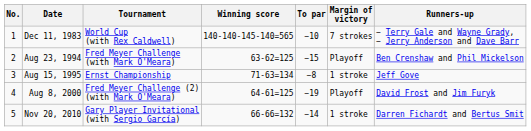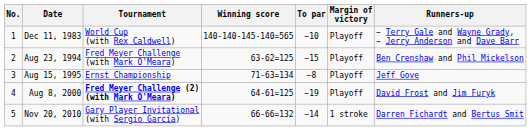 <table class="wikitable" style="font-size:95%;">
 <tr>
 <th>No.</th>
 <th>Date</th>
 <th>Tournament</th>
 <th>Winning score</th>
 <th>To par</th>
 <th>Margin of<br>victory</th>
 <th>Runners-up</th>
 </tr>
 <tr>
 <td align=center>1</td>
 <td align=right>Dec 11, 1983</td>
 <td><a href='#'>World Cup</a><br>(with  <a href='#'>Rex Caldwell</a>)</td>
 <td align=right>140-140-145-140=565</td>
 <td align=center>−10</td>
-<td>7 strokes</td>
+<td>Playoff</td>
 <td> − <a href='#'>Terry Gale</a> and <a href='#'>Wayne Grady</a>,<br> − <a href='#'>Jerry Anderson</a> and <a href='#'>Dave Barr</a></td>
 </tr>
 <tr>
 <td align=center>2</td>
 <td align=right>Aug 23, 1994</td>
 <td><a href='#'>Fred Meyer Challenge</a><br>(with  <a href='#'>Mark O'Meara</a>)</td>
 <td align=right>63-62=125</td>
 <td align=center>−15</td>
 <td>Playoff</td>
 <td> <a href='#'>Ben Crenshaw</a> and  <a href='#'>Phil Mickelson</a></td>
 </tr>
 <tr>
 <td align=center>3</td>
 <td align=right>Aug 15, 1995</td>
 <td><a href='#'>Ernst Championship</a></td>
 <td align=right>71-63=134</td>
 <td align=center>−8</td>
-<td>1 stroke</td>
+<td>Playoff</td>
 <td> <a href='#'>Jeff Gove</a></td>
 </tr>
 <tr>
 <td align=center>4</td>
 <td align=right>Aug 8, 2000</td>
-<td><a href='#'>Fred Meyer Challenge</a> (2)<br>(with  <a href='#'>Mark O'Meara</a>)</td>
+<td><strong><a href='#'>Fred Meyer Challenge</a> (2)<br>(with  <a href='#'>Mark O'Meara</a>)</strong></td>
 <td align=right>64-61=125</td>
 <td align=center>−19</td>
 <td>Playoff</td>
 <td> <a href='#'>David Frost</a> and  <a href='#'>Jim Furyk</a></td>
 </tr>
 <tr>
 <td align=center>5</td>
 <td align=right>Nov 20, 2010</td>
 <td><a href='#'>Gary Player Invitational</a><br>(with  <a href='#'>Sergio García</a>)</td>
 <td align=right>66-66=132</td>
 <td align=center>−14</td>
 <td>1 stroke</td>
 <td> <a href='#'>Darren Fichardt</a> and  <a href='#'>Bertus Smit</a></td>
 </tr>
 </table>
